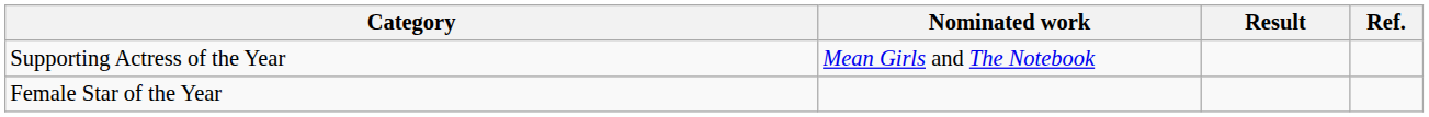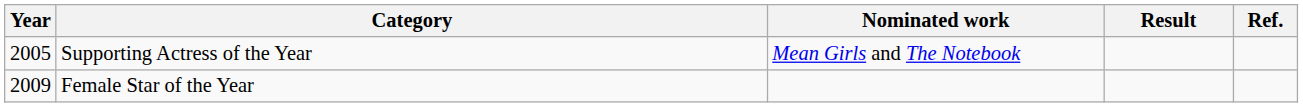 <table class="wikitable" style="width:80%;">
 <tr>
+<th style="width:4%;">Year</th>
 <th style="width:55%;">Category</th>
 <th style="width:26%;">Nominated work</th>
 <th style="width:10%;">Result</th>
 <th width=5%>Ref.</th>
 </tr>
 <tr>
+<td align="center">2005</td>
 <td>Supporting Actress of the Year</td>
 <td><em><a href='#'>Mean Girls</a></em> and <em><a href='#'>The Notebook</a></em></td>
 <td></td>
 <td align="center"></td>
 </tr>
 <tr>
+<td align="center">2009</td>
 <td>Female Star of the Year</td>
 <td></td>
 <td></td>
 <td align="center"></td>
 </tr>
 </table>
